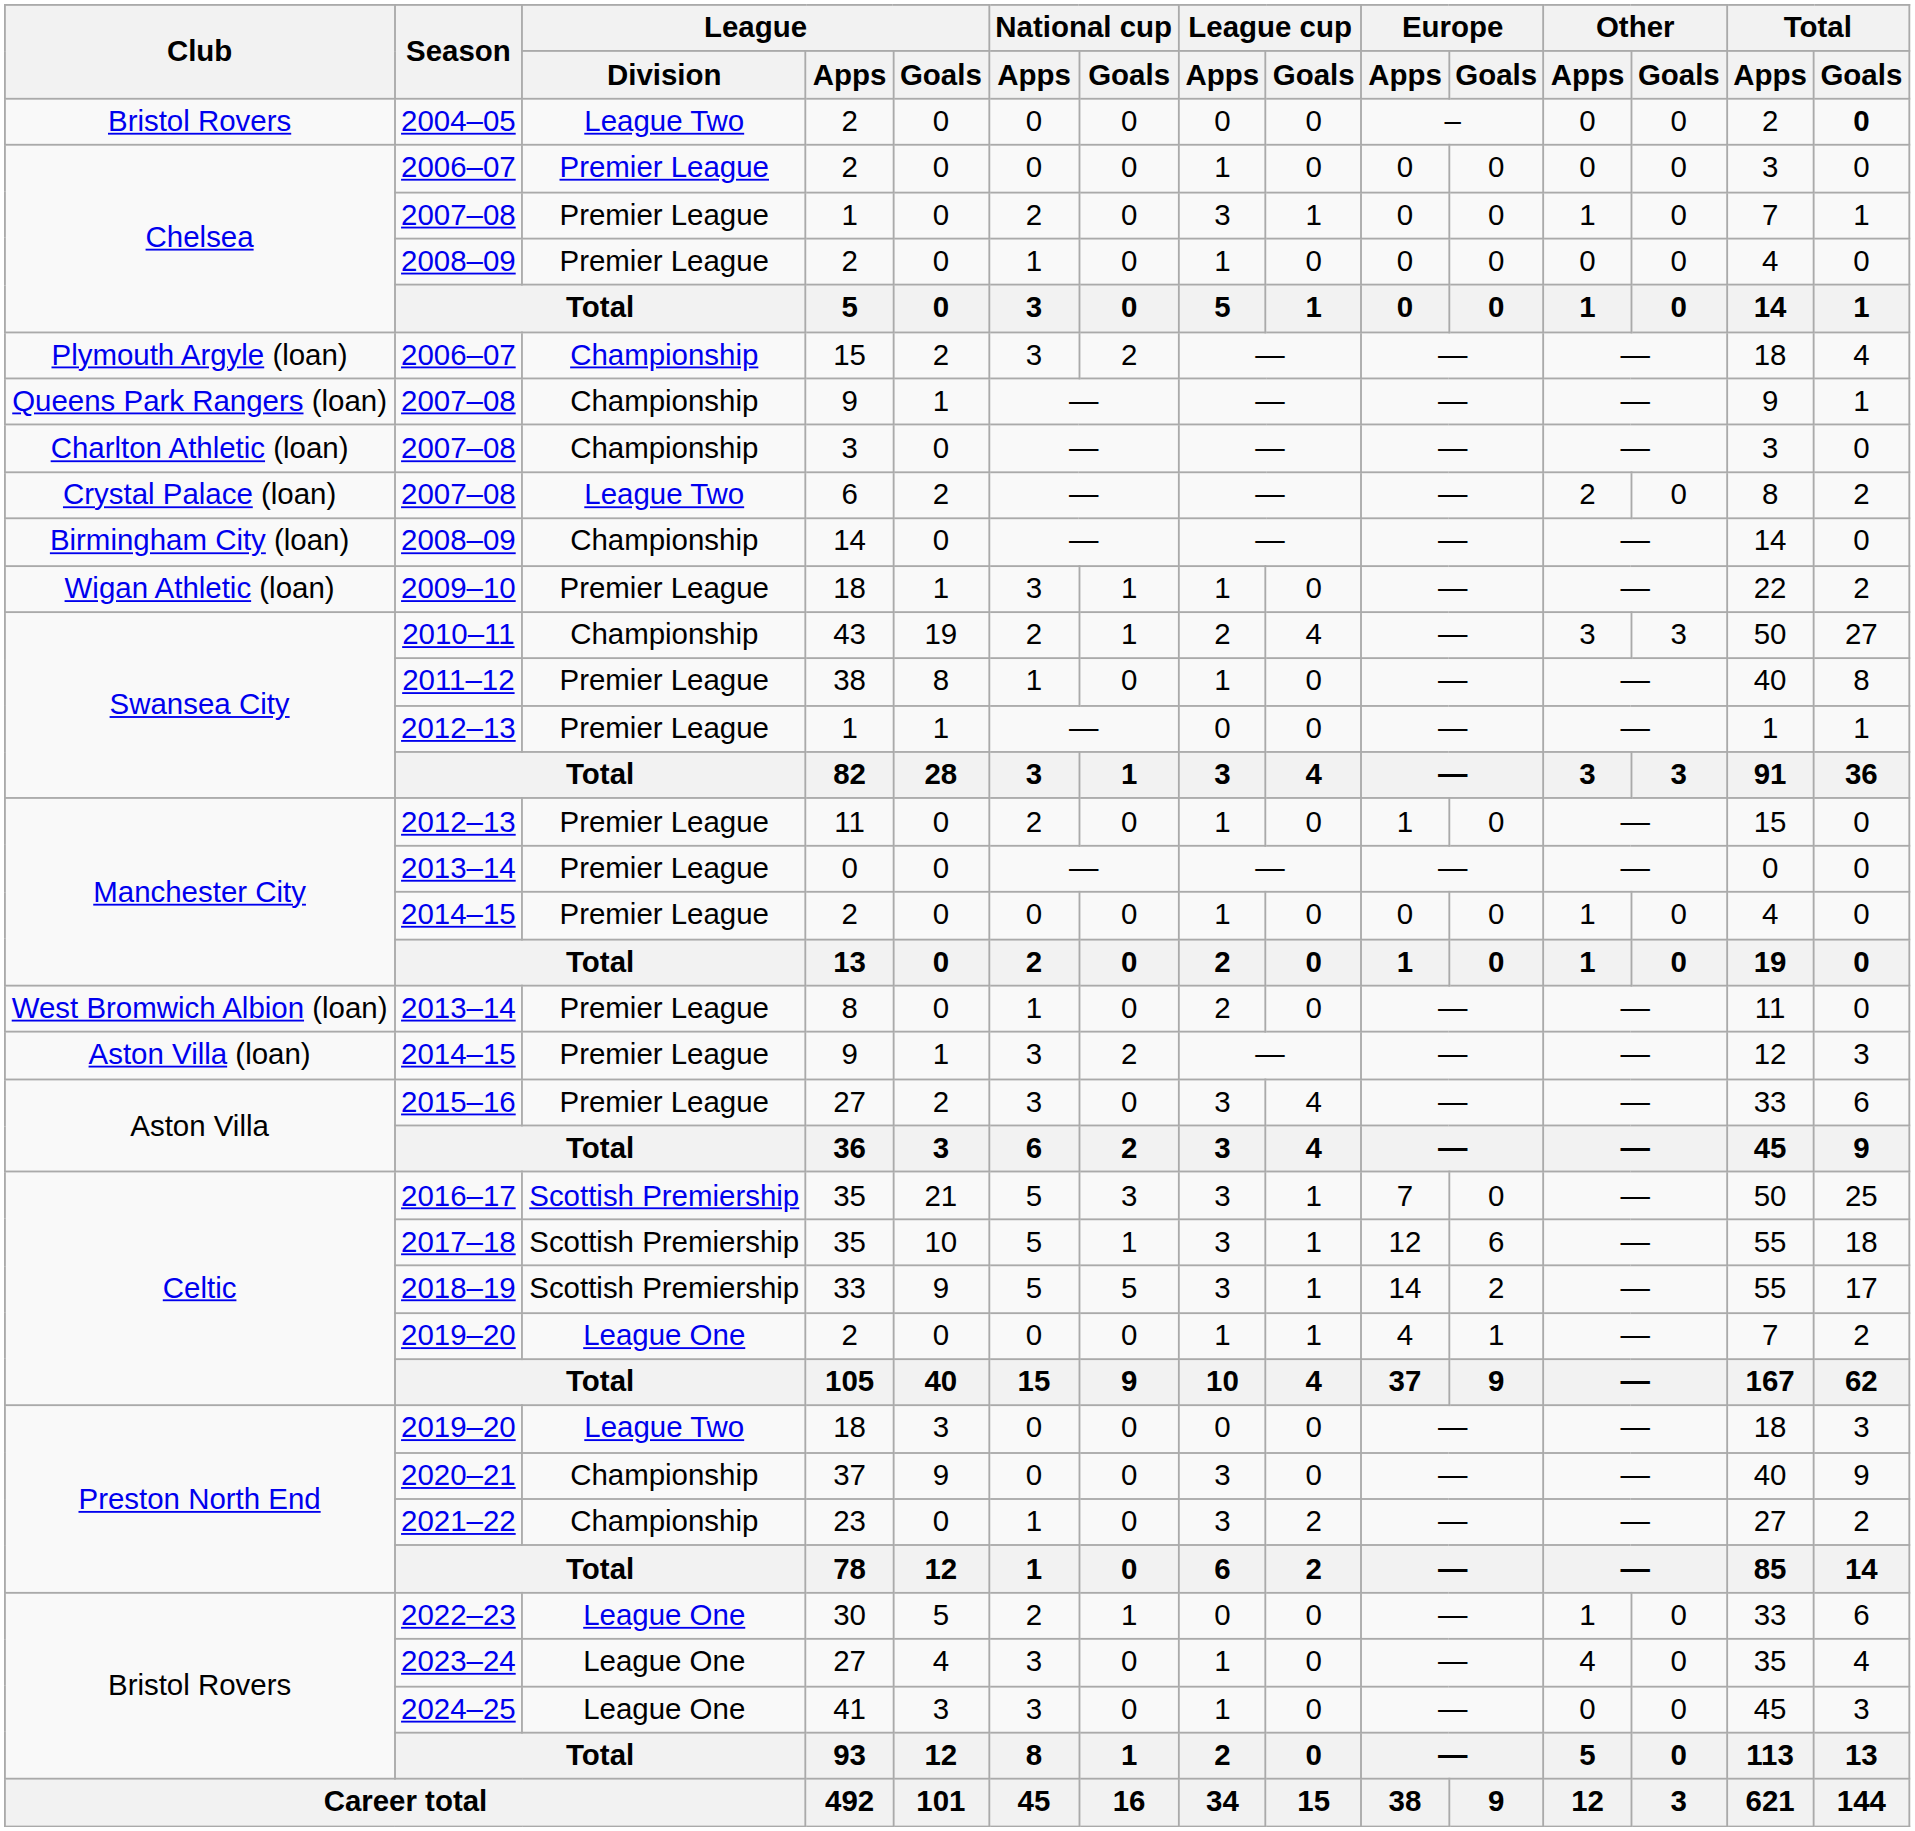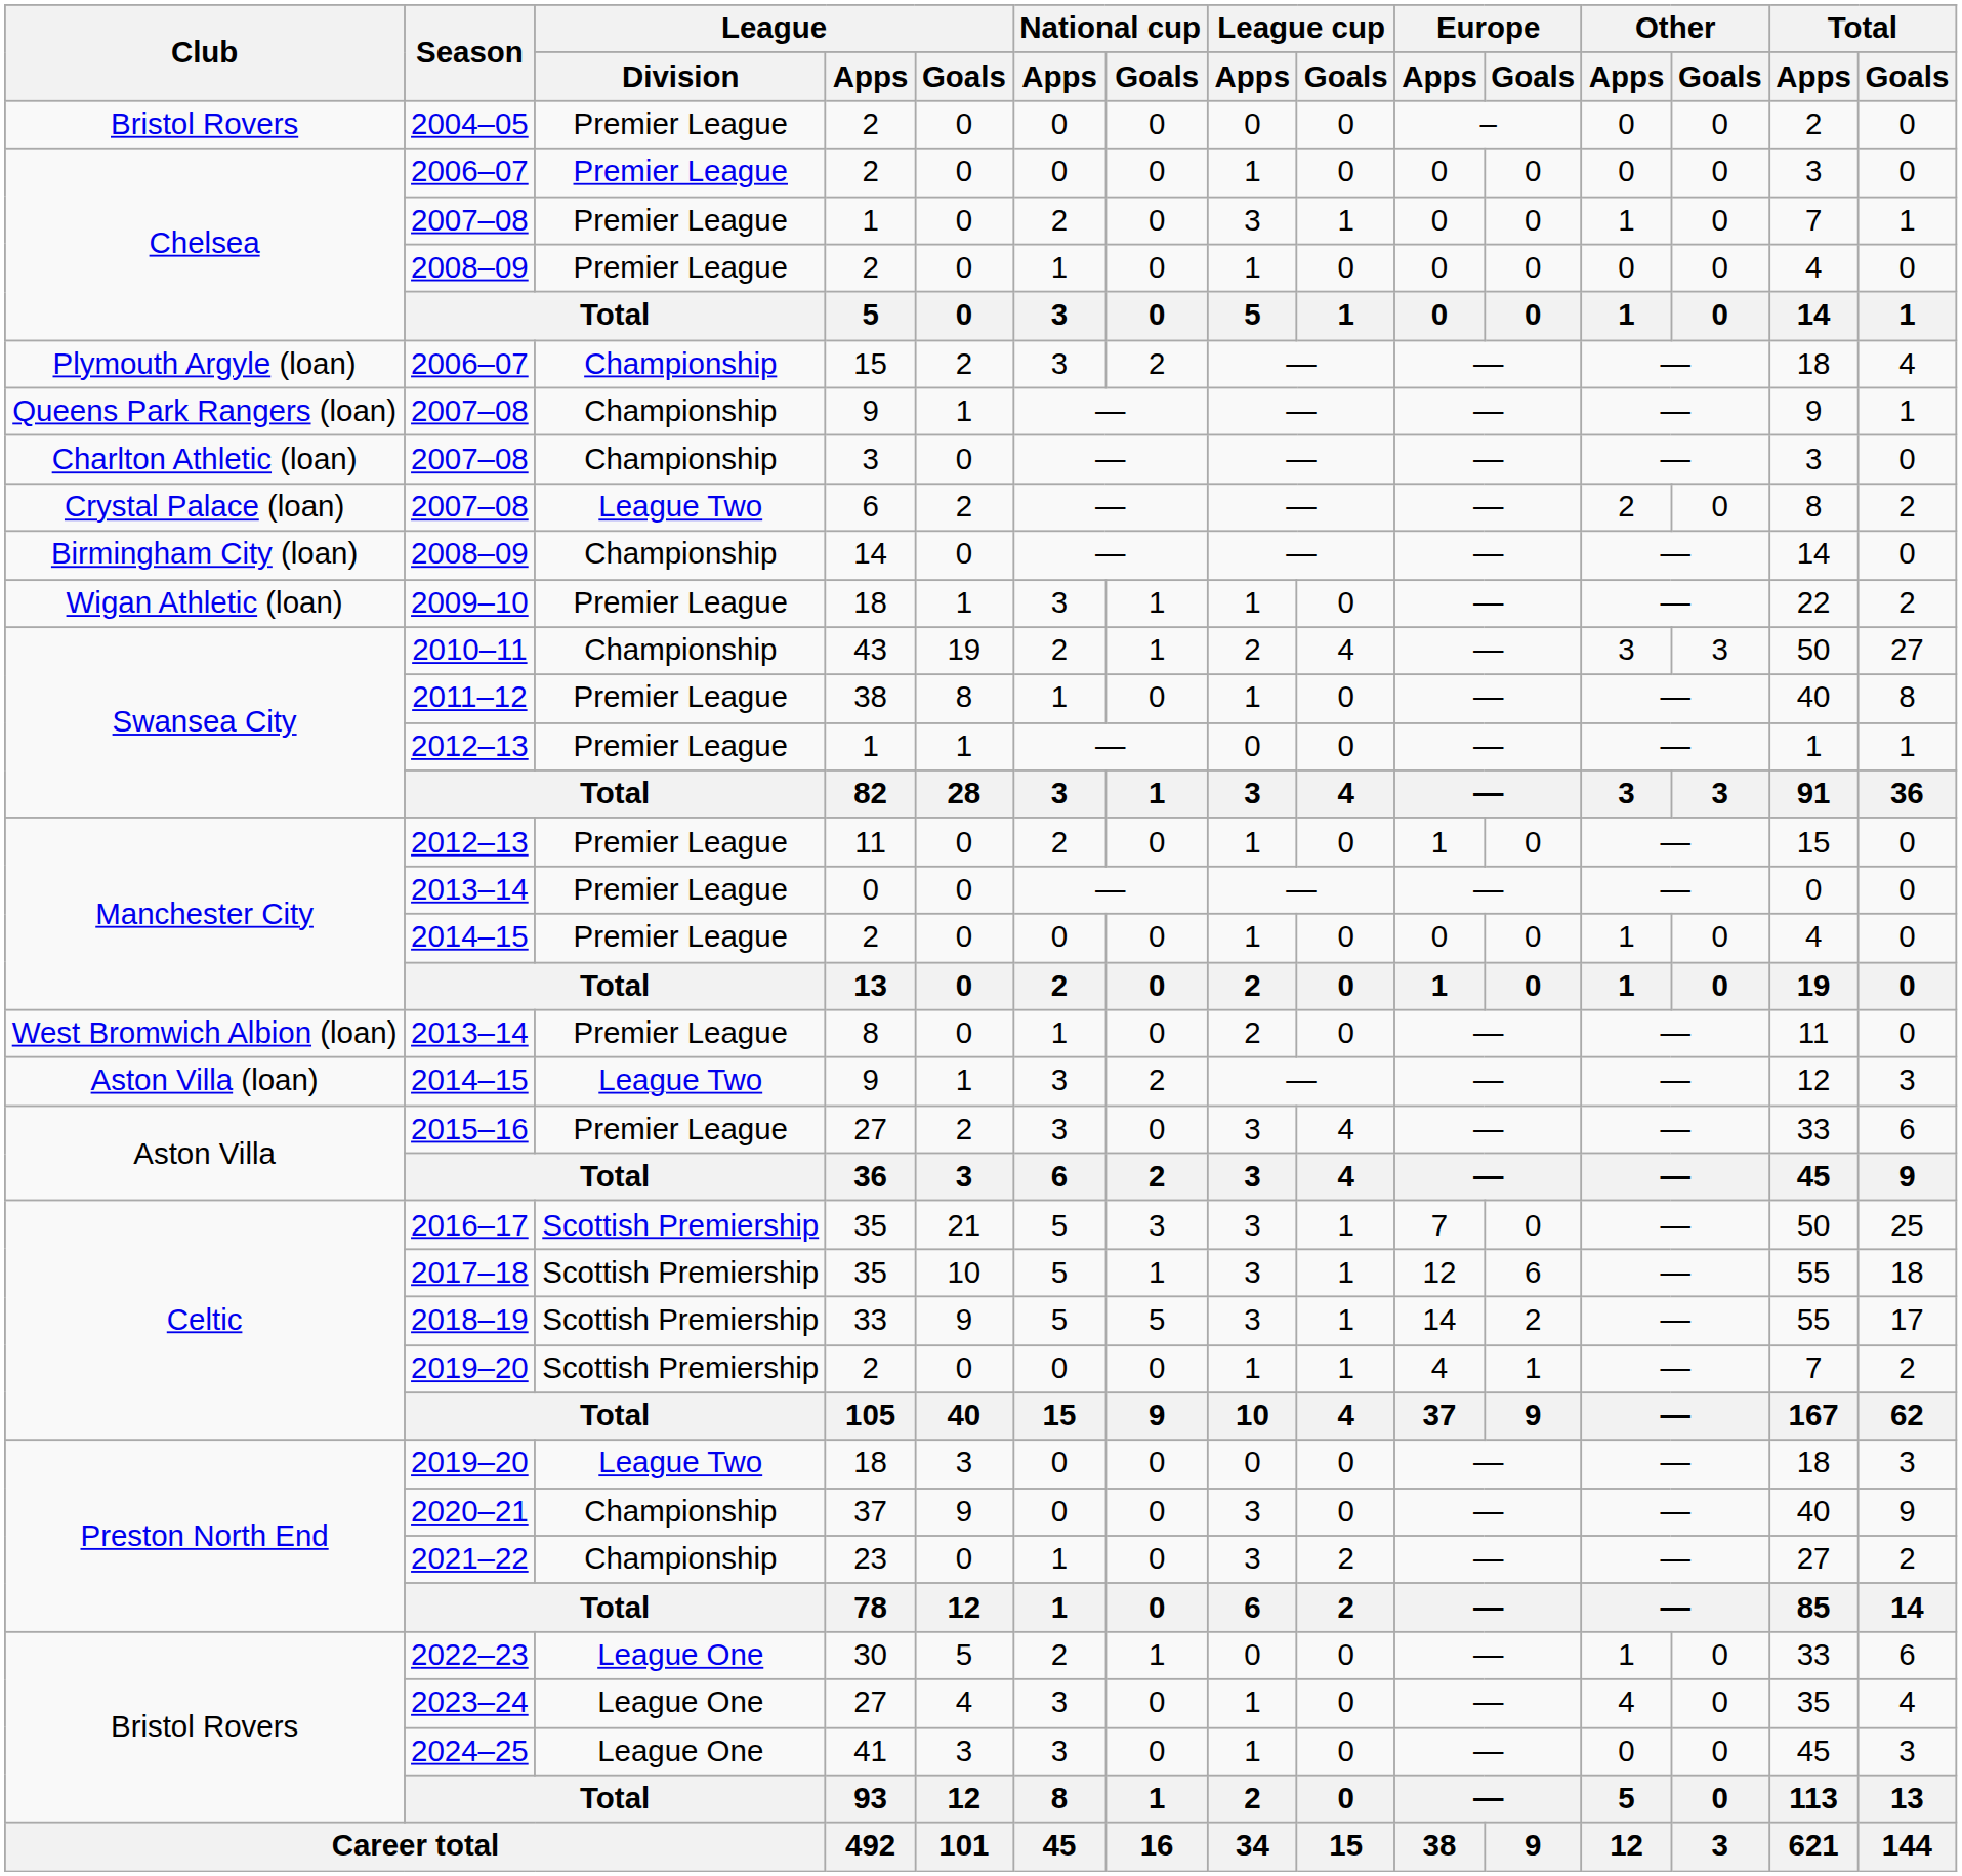 <table class="wikitable" style="text-align:center">
 <tr>
 <th rowspan=2>Club</th>
 <th rowspan=2>Season</th>
 <th colspan=3>League</th>
 <th colspan=2>National cup</th>
 <th colspan=2>League cup</th>
 <th colspan=2>Europe</th>
 <th colspan=2>Other</th>
 <th colspan=2>Total</th>
 </tr>
 <tr>
 <th scope=col>Division</th>
 <th scope=col>Apps</th>
 <th scope=col>Goals</th>
 <th scope=col>Apps</th>
 <th scope=col>Goals</th>
 <th scope=col>Apps</th>
 <th scope=col>Goals</th>
 <th scope=col>Apps</th>
 <th scope=col>Goals</th>
 <th scope=col>Apps</th>
 <th scope=col>Goals</th>
 <th scope=col>Apps</th>
 <th scope=col>Goals</th>
 </tr>
 <tr>
 <td><a href='#'>Bristol Rovers</a></td>
 <td><a href='#'>2004–05</a></td>
-<td><a href='#'>League Two</a></td>
+<td>Premier League</td>
 <td>2</td>
 <td>0</td>
 <td>0</td>
 <td>0</td>
 <td>0</td>
 <td>0</td>
 <td colspan="2">–</td>
 <td>0</td>
 <td>0</td>
 <td>2</td>
-<td><strong>0</strong></td>
+<td>0</td>
 </tr>
 <tr>
 <td rowspan=4><a href='#'>Chelsea</a></td>
 <td><a href='#'>2006–07</a></td>
 <td><a href='#'>Premier League</a></td>
 <td>2</td>
 <td>0</td>
 <td>0</td>
 <td>0</td>
 <td>1</td>
 <td>0</td>
 <td>0</td>
 <td>0</td>
 <td>0</td>
 <td>0</td>
 <td>3</td>
 <td>0</td>
 </tr>
 <tr>
 <td><a href='#'>2007–08</a></td>
 <td>Premier League</td>
 <td>1</td>
 <td>0</td>
 <td>2</td>
 <td>0</td>
 <td>3</td>
 <td>1</td>
 <td>0</td>
 <td>0</td>
 <td>1</td>
 <td>0</td>
 <td>7</td>
 <td>1</td>
 </tr>
 <tr>
 <td><a href='#'>2008–09</a></td>
 <td>Premier League</td>
 <td>2</td>
 <td>0</td>
 <td>1</td>
 <td>0</td>
 <td>1</td>
 <td>0</td>
 <td>0</td>
 <td>0</td>
 <td>0</td>
 <td>0</td>
 <td>4</td>
 <td>0</td>
 </tr>
 <tr>
 <th colspan=2>Total</th>
 <th>5</th>
 <th>0</th>
 <th>3</th>
 <th>0</th>
 <th>5</th>
 <th>1</th>
 <th>0</th>
 <th>0</th>
 <th>1</th>
 <th>0</th>
 <th>14</th>
 <th>1</th>
 </tr>
 <tr>
 <td><a href='#'>Plymouth Argyle</a> (loan)</td>
 <td><a href='#'>2006–07</a></td>
 <td><a href='#'>Championship</a></td>
 <td>15</td>
 <td>2</td>
 <td>3</td>
 <td>2</td>
 <td colspan=2>—</td>
 <td colspan=2>—</td>
 <td colspan=2>—</td>
 <td>18</td>
 <td>4</td>
 </tr>
 <tr>
 <td><a href='#'>Queens Park Rangers</a> (loan)</td>
 <td><a href='#'>2007–08</a></td>
 <td>Championship</td>
 <td>9</td>
 <td>1</td>
 <td colspan=2>—</td>
 <td colspan=2>—</td>
 <td colspan=2>—</td>
 <td colspan=2>—</td>
 <td>9</td>
 <td>1</td>
 </tr>
 <tr>
 <td><a href='#'>Charlton Athletic</a> (loan)</td>
 <td><a href='#'>2007–08</a></td>
 <td>Championship</td>
 <td>3</td>
 <td>0</td>
 <td colspan=2>—</td>
 <td colspan=2>—</td>
 <td colspan=2>—</td>
 <td colspan=2>—</td>
 <td>3</td>
 <td>0</td>
 </tr>
 <tr>
 <td><a href='#'>Crystal Palace</a> (loan)</td>
 <td><a href='#'>2007–08</a></td>
 <td><a href='#'>League Two</a></td>
 <td>6</td>
 <td>2</td>
 <td colspan=2>—</td>
 <td colspan=2>—</td>
 <td colspan=2>—</td>
 <td>2</td>
 <td>0</td>
 <td>8</td>
 <td>2</td>
 </tr>
 <tr>
 <td><a href='#'>Birmingham City</a> (loan)</td>
 <td><a href='#'>2008–09</a></td>
 <td>Championship</td>
 <td>14</td>
 <td>0</td>
 <td colspan=2>—</td>
 <td colspan=2>—</td>
 <td colspan=2>—</td>
 <td colspan=2>—</td>
 <td>14</td>
 <td>0</td>
 </tr>
 <tr>
 <td><a href='#'>Wigan Athletic</a> (loan)</td>
 <td><a href='#'>2009–10</a></td>
 <td>Premier League</td>
 <td>18</td>
 <td>1</td>
 <td>3</td>
 <td>1</td>
 <td>1</td>
 <td>0</td>
 <td colspan=2>—</td>
 <td colspan=2>—</td>
 <td>22</td>
 <td>2</td>
 </tr>
 <tr>
 <td rowspan=4><a href='#'>Swansea City</a></td>
 <td><a href='#'>2010–11</a></td>
 <td>Championship</td>
 <td>43</td>
 <td>19</td>
 <td>2</td>
 <td>1</td>
 <td>2</td>
 <td>4</td>
 <td colspan=2>—</td>
 <td>3</td>
 <td>3</td>
 <td>50</td>
 <td>27</td>
 </tr>
 <tr>
 <td><a href='#'>2011–12</a></td>
 <td>Premier League</td>
 <td>38</td>
 <td>8</td>
 <td>1</td>
 <td>0</td>
 <td>1</td>
 <td>0</td>
 <td colspan=2>—</td>
 <td colspan=2>—</td>
 <td>40</td>
 <td>8</td>
 </tr>
 <tr>
 <td><a href='#'>2012–13</a></td>
 <td>Premier League</td>
 <td>1</td>
 <td>1</td>
 <td colspan=2>—</td>
 <td>0</td>
 <td>0</td>
 <td colspan=2>—</td>
 <td colspan=2>—</td>
 <td>1</td>
 <td>1</td>
 </tr>
 <tr>
 <th colspan=2>Total</th>
 <th>82</th>
 <th>28</th>
 <th>3</th>
 <th>1</th>
 <th>3</th>
 <th>4</th>
 <th colspan=2>—</th>
 <th>3</th>
 <th>3</th>
 <th>91</th>
 <th>36</th>
 </tr>
 <tr>
 <td rowspan=4><a href='#'>Manchester City</a></td>
 <td><a href='#'>2012–13</a></td>
 <td>Premier League</td>
 <td>11</td>
 <td>0</td>
 <td>2</td>
 <td>0</td>
 <td>1</td>
 <td>0</td>
 <td>1</td>
 <td>0</td>
 <td colspan=2>—</td>
 <td>15</td>
 <td>0</td>
 </tr>
 <tr>
 <td><a href='#'>2013–14</a></td>
 <td>Premier League</td>
 <td>0</td>
 <td>0</td>
 <td colspan=2>—</td>
 <td colspan=2>—</td>
 <td colspan=2>—</td>
 <td colspan=2>—</td>
 <td>0</td>
 <td>0</td>
 </tr>
 <tr>
 <td><a href='#'>2014–15</a></td>
 <td>Premier League</td>
 <td>2</td>
 <td>0</td>
 <td>0</td>
 <td>0</td>
 <td>1</td>
 <td>0</td>
 <td>0</td>
 <td>0</td>
 <td>1</td>
 <td>0</td>
 <td>4</td>
 <td>0</td>
 </tr>
 <tr>
 <th colspan=2>Total</th>
 <th>13</th>
 <th>0</th>
 <th>2</th>
 <th>0</th>
 <th>2</th>
 <th>0</th>
 <th>1</th>
 <th>0</th>
 <th>1</th>
 <th>0</th>
 <th>19</th>
 <th>0</th>
 </tr>
 <tr>
 <td><a href='#'>West Bromwich Albion</a> (loan)</td>
 <td><a href='#'>2013–14</a></td>
 <td>Premier League</td>
 <td>8</td>
 <td>0</td>
 <td>1</td>
 <td>0</td>
 <td>2</td>
 <td>0</td>
 <td colspan=2>—</td>
 <td colspan=2>—</td>
 <td>11</td>
 <td>0</td>
 </tr>
 <tr>
 <td><a href='#'>Aston Villa</a> (loan)</td>
 <td><a href='#'>2014–15</a></td>
-<td>Premier League</td>
+<td><a href='#'>League Two</a></td>
 <td>9</td>
 <td>1</td>
 <td>3</td>
 <td>2</td>
 <td colspan=2>—</td>
 <td colspan=2>—</td>
 <td colspan=2>—</td>
 <td>12</td>
 <td>3</td>
 </tr>
 <tr>
 <td rowspan=2>Aston Villa</td>
 <td><a href='#'>2015–16</a></td>
 <td>Premier League</td>
 <td>27</td>
 <td>2</td>
 <td>3</td>
 <td>0</td>
 <td>3</td>
 <td>4</td>
 <td colspan=2>—</td>
 <td colspan=2>—</td>
 <td>33</td>
 <td>6</td>
 </tr>
 <tr>
 <th colspan="2">Total</th>
 <th>36</th>
 <th>3</th>
 <th>6</th>
 <th>2</th>
 <th>3</th>
 <th>4</th>
 <th colspan=2>—</th>
 <th colspan=2>—</th>
 <th>45</th>
 <th>9</th>
 </tr>
 <tr>
 <td rowspan="5"><a href='#'>Celtic</a></td>
 <td><a href='#'>2016–17</a></td>
 <td><a href='#'>Scottish Premiership</a></td>
 <td>35</td>
 <td>21</td>
 <td>5</td>
 <td>3</td>
 <td>3</td>
 <td>1</td>
 <td>7</td>
 <td>0</td>
 <td colspan=2>—</td>
 <td>50</td>
 <td>25</td>
 </tr>
 <tr>
 <td><a href='#'>2017–18</a></td>
 <td>Scottish Premiership</td>
 <td>35</td>
 <td>10</td>
 <td>5</td>
 <td>1</td>
 <td>3</td>
 <td>1</td>
 <td>12</td>
 <td>6</td>
 <td colspan=2>—</td>
 <td>55</td>
 <td>18</td>
 </tr>
 <tr>
 <td><a href='#'>2018–19</a></td>
 <td>Scottish Premiership</td>
 <td>33</td>
 <td>9</td>
 <td>5</td>
 <td>5</td>
 <td>3</td>
 <td>1</td>
 <td>14</td>
 <td>2</td>
 <td colspan=2>—</td>
 <td>55</td>
 <td>17</td>
 </tr>
 <tr>
 <td><a href='#'>2019–20</a></td>
-<td><a href='#'>League One</a></td>
+<td>Scottish Premiership</td>
 <td>2</td>
 <td>0</td>
 <td>0</td>
 <td>0</td>
 <td>1</td>
 <td>1</td>
 <td>4</td>
 <td>1</td>
 <td colspan=2>—</td>
 <td>7</td>
 <td>2</td>
 </tr>
 <tr>
 <th colspan="2">Total</th>
 <th>105</th>
 <th>40</th>
 <th>15</th>
 <th>9</th>
 <th>10</th>
 <th>4</th>
 <th>37</th>
 <th>9</th>
 <th colspan=2>—</th>
 <th>167</th>
 <th>62</th>
 </tr>
 <tr>
 <td rowspan=4><a href='#'>Preston North End</a></td>
 <td><a href='#'>2019–20</a></td>
 <td><a href='#'>League Two</a></td>
 <td>18</td>
 <td>3</td>
 <td>0</td>
 <td>0</td>
 <td>0</td>
 <td>0</td>
 <td colspan=2>—</td>
 <td colspan=2>—</td>
 <td>18</td>
 <td>3</td>
 </tr>
 <tr>
 <td><a href='#'>2020–21</a></td>
 <td>Championship</td>
 <td>37</td>
 <td>9</td>
 <td>0</td>
 <td>0</td>
 <td>3</td>
 <td>0</td>
 <td colspan=2>—</td>
 <td colspan=2>—</td>
 <td>40</td>
 <td>9</td>
 </tr>
 <tr>
 <td><a href='#'>2021–22</a></td>
 <td>Championship</td>
 <td>23</td>
 <td>0</td>
 <td>1</td>
 <td>0</td>
 <td>3</td>
 <td>2</td>
 <td colspan="2">—</td>
 <td colspan=2>—</td>
 <td>27</td>
 <td>2</td>
 </tr>
 <tr>
 <th colspan="2">Total</th>
 <th>78</th>
 <th>12</th>
 <th>1</th>
 <th>0</th>
 <th>6</th>
 <th>2</th>
 <th colspan=2>—</th>
 <th colspan=2>—</th>
 <th>85</th>
 <th>14</th>
 </tr>
 <tr>
 <td rowspan="4">Bristol Rovers</td>
 <td><a href='#'>2022–23</a></td>
 <td><a href='#'>League One</a></td>
 <td>30</td>
 <td>5</td>
 <td>2</td>
 <td>1</td>
 <td>0</td>
 <td>0</td>
 <td colspan=2>—</td>
 <td>1</td>
 <td>0</td>
 <td>33</td>
 <td>6</td>
 </tr>
 <tr>
 <td><a href='#'>2023–24</a></td>
 <td>League One</td>
 <td>27</td>
 <td>4</td>
 <td>3</td>
 <td>0</td>
 <td>1</td>
 <td>0</td>
 <td colspan=2>—</td>
 <td>4</td>
 <td>0</td>
 <td>35</td>
 <td>4</td>
 </tr>
 <tr>
 <td><a href='#'>2024–25</a></td>
 <td>League One</td>
 <td>41</td>
 <td>3</td>
 <td>3</td>
 <td>0</td>
 <td>1</td>
 <td>0</td>
 <td colspan=2>—</td>
 <td>0</td>
 <td>0</td>
 <td>45</td>
 <td>3</td>
 </tr>
 <tr>
 <th colspan="2">Total</th>
 <th>93</th>
 <th>12</th>
 <th>8</th>
 <th>1</th>
 <th>2</th>
 <th>0</th>
 <th colspan=2>—</th>
 <th>5</th>
 <th>0</th>
 <th>113</th>
 <th>13</th>
 </tr>
 <tr>
 <th colspan="3">Career total</th>
 <th>492</th>
 <th>101</th>
 <th>45</th>
 <th>16</th>
 <th>34</th>
 <th>15</th>
 <th>38</th>
 <th>9</th>
 <th>12</th>
 <th>3</th>
 <th>621</th>
 <th>144</th>
 </tr>
 </table>
